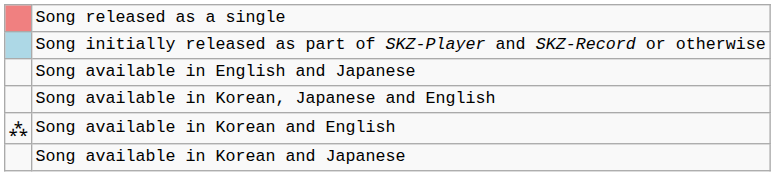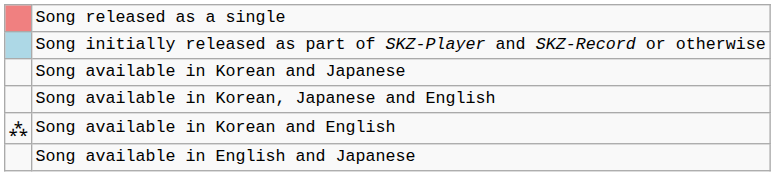 <table class="wikitable" style="font-size:95%">
 <tr>
 <td style="background-color:lightcoral"></td>
 <td>Song released as a single</td>
 </tr>
 <tr>
 <td style="background-color:lightblue"></td>
 <td>Song initially released as part of <em>SKZ-Player</em> and <em>SKZ-Record</em> or otherwise</td>
 </tr>
 <tr>
 <td style="text-align:center"></td>
-<td>Song available in English and Japanese</td>
+<td>Song available in Korean and Japanese</td>
 </tr>
 <tr>
 <td style="text-align:center"></td>
 <td>Song available in Korean, Japanese and English</td>
 </tr>
 <tr>
 <td style="text-align:center">⁂</td>
 <td>Song available in Korean and English</td>
 </tr>
 <tr>
 <td style="text-align:center"></td>
-<td>Song available in Korean and Japanese</td>
+<td>Song available in English and Japanese</td>
 </tr>
 </table>
